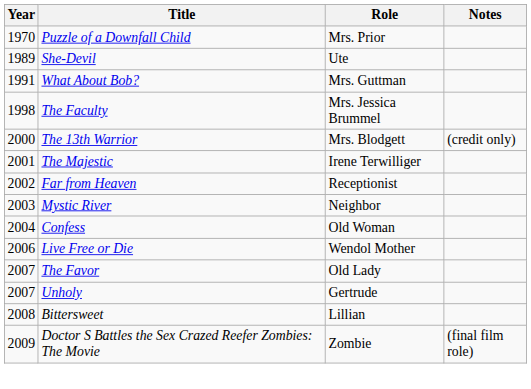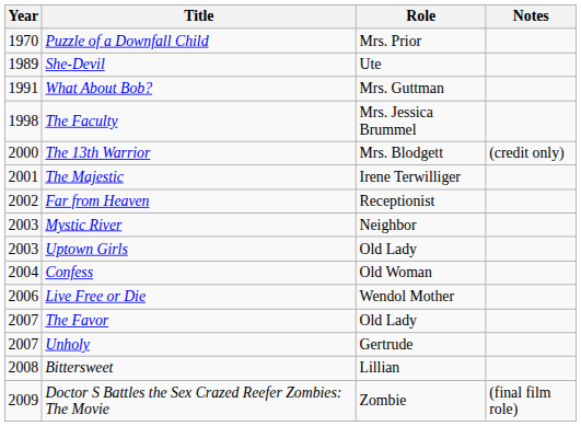 <table class="wikitable">
 <tr>
 <th>Year</th>
 <th>Title</th>
 <th>Role</th>
 <th>Notes</th>
 </tr>
 <tr>
 <td>1970</td>
 <td><em><a href='#'>Puzzle of a Downfall Child</a></em></td>
 <td>Mrs. Prior</td>
 <td></td>
 </tr>
 <tr>
 <td>1989</td>
 <td><em><a href='#'>She-Devil</a></em></td>
 <td>Ute</td>
 <td></td>
 </tr>
 <tr>
 <td>1991</td>
 <td><em><a href='#'>What About Bob?</a></em></td>
 <td>Mrs. Guttman</td>
 <td></td>
 </tr>
 <tr>
 <td>1998</td>
 <td><em><a href='#'>The Faculty</a></em></td>
 <td>Mrs. Jessica Brummel</td>
 <td></td>
 </tr>
 <tr>
 <td>2000</td>
 <td><em><a href='#'>The 13th Warrior</a></em></td>
 <td>Mrs. Blodgett</td>
 <td>(credit only)</td>
 </tr>
 <tr>
 <td>2001</td>
 <td><em><a href='#'>The Majestic</a></em></td>
 <td>Irene Terwilliger</td>
 <td></td>
 </tr>
 <tr>
 <td>2002</td>
 <td><em><a href='#'>Far from Heaven</a></em></td>
 <td>Receptionist</td>
 <td></td>
 </tr>
 <tr>
 <td>2003</td>
 <td><em><a href='#'>Mystic River</a></em></td>
 <td>Neighbor</td>
 <td></td>
 </tr>
 <tr>
+<td>2003</td>
+<td><em><a href='#'>Uptown Girls</a></em></td>
+<td>Old Lady</td>
+<td></td>
+</tr>
+<tr>
 <td>2004</td>
 <td><em><a href='#'>Confess</a></em></td>
 <td>Old Woman</td>
 <td></td>
 </tr>
 <tr>
 <td>2006</td>
 <td><em><a href='#'>Live Free or Die</a></em></td>
 <td>Wendol Mother</td>
 <td></td>
 </tr>
 <tr>
 <td>2007</td>
 <td><em><a href='#'>The Favor</a></em></td>
 <td>Old Lady</td>
 <td></td>
 </tr>
 <tr>
 <td>2007</td>
 <td><em><a href='#'>Unholy</a></em></td>
 <td>Gertrude</td>
 <td></td>
 </tr>
 <tr>
 <td>2008</td>
 <td><em>Bittersweet</em></td>
 <td>Lillian</td>
 <td></td>
 </tr>
 <tr>
 <td>2009</td>
 <td><em>Doctor S Battles the Sex Crazed Reefer Zombies: The Movie</em></td>
 <td>Zombie</td>
 <td>(final film role)</td>
 </tr>
 </table>
